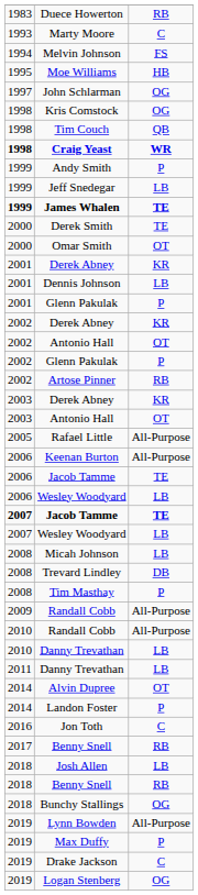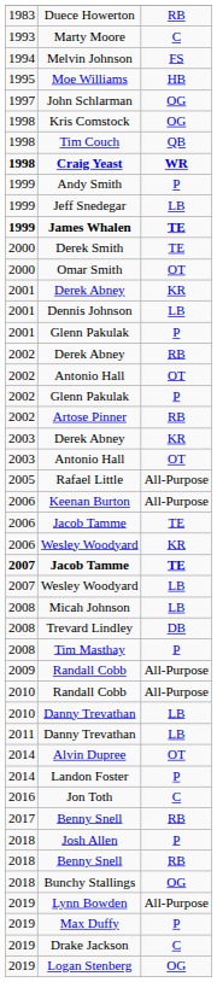 <table class="wikitable" style="text-align:center">
 <tr>
 </tr>
 <tr>
 <td>1983</td>
 <td>Duece Howerton</td>
 <td><a href='#'>RB</a></td>
 </tr>
 <tr>
 <td>1993</td>
 <td>Marty Moore</td>
 <td><a href='#'>C</a></td>
 </tr>
 <tr>
 <td>1994</td>
 <td>Melvin Johnson</td>
 <td><a href='#'>FS</a></td>
 </tr>
 <tr>
 <td>1995</td>
 <td><a href='#'>Moe Williams</a></td>
 <td><a href='#'>HB</a></td>
 </tr>
 <tr>
 <td>1997</td>
 <td>John Schlarman</td>
 <td><a href='#'>OG</a></td>
 </tr>
 <tr>
 <td>1998</td>
 <td>Kris Comstock</td>
 <td><a href='#'>OG</a></td>
 </tr>
 <tr>
 <td>1998</td>
 <td><a href='#'>Tim Couch</a></td>
 <td><a href='#'>QB</a></td>
 </tr>
 <tr>
 <td><strong>1998</strong></td>
 <td><strong><a href='#'>Craig Yeast</a></strong></td>
 <td><strong><a href='#'>WR</a></strong></td>
 </tr>
 <tr>
 <td>1999</td>
 <td>Andy Smith</td>
 <td><a href='#'>P</a></td>
 </tr>
 <tr>
 <td>1999</td>
 <td>Jeff Snedegar</td>
 <td><a href='#'>LB</a></td>
 </tr>
 <tr>
 <td><strong>1999</strong></td>
 <td><strong>James Whalen</strong></td>
 <td><strong><a href='#'>TE</a></strong></td>
 </tr>
 <tr>
 <td>2000</td>
 <td>Derek Smith</td>
 <td><a href='#'>TE</a></td>
 </tr>
 <tr>
 <td>2000</td>
 <td>Omar Smith</td>
 <td><a href='#'>OT</a></td>
 </tr>
 <tr>
 <td>2001</td>
 <td><a href='#'>Derek Abney</a></td>
 <td><a href='#'>KR</a></td>
 </tr>
 <tr>
 <td>2001</td>
 <td>Dennis Johnson</td>
 <td><a href='#'>LB</a></td>
 </tr>
 <tr>
 <td>2001</td>
 <td>Glenn Pakulak</td>
 <td><a href='#'>P</a></td>
 </tr>
 <tr>
 <td>2002</td>
 <td>Derek Abney</td>
-<td><a href='#'>KR</a></td>
+<td><a href='#'>RB</a></td>
 </tr>
 <tr>
 <td>2002</td>
 <td>Antonio Hall</td>
 <td><a href='#'>OT</a></td>
 </tr>
 <tr>
 <td>2002</td>
 <td>Glenn Pakulak</td>
 <td><a href='#'>P</a></td>
 </tr>
 <tr>
 <td>2002</td>
 <td><a href='#'>Artose Pinner</a></td>
 <td><a href='#'>RB</a></td>
 </tr>
 <tr>
 <td>2003</td>
 <td>Derek Abney</td>
 <td><a href='#'>KR</a></td>
 </tr>
 <tr>
 <td>2003</td>
 <td>Antonio Hall</td>
 <td><a href='#'>OT</a></td>
 </tr>
 <tr>
 <td>2005</td>
 <td>Rafael Little</td>
 <td>All-Purpose</td>
 </tr>
 <tr>
 <td>2006</td>
 <td><a href='#'>Keenan Burton</a></td>
 <td>All-Purpose</td>
 </tr>
 <tr>
 <td>2006</td>
 <td><a href='#'>Jacob Tamme</a></td>
 <td><a href='#'>TE</a></td>
 </tr>
 <tr>
 <td>2006</td>
 <td><a href='#'>Wesley Woodyard</a></td>
-<td><a href='#'>LB</a></td>
+<td><a href='#'>KR</a></td>
 </tr>
 <tr>
 <td><strong>2007</strong></td>
 <td><strong>Jacob Tamme</strong></td>
 <td><strong><a href='#'>TE</a></strong></td>
 </tr>
 <tr>
 <td>2007</td>
 <td>Wesley Woodyard</td>
 <td><a href='#'>LB</a></td>
 </tr>
 <tr>
 <td>2008</td>
 <td>Micah Johnson</td>
 <td><a href='#'>LB</a></td>
 </tr>
 <tr>
 <td>2008</td>
 <td>Trevard Lindley</td>
 <td><a href='#'>DB</a></td>
 </tr>
 <tr>
 <td>2008</td>
 <td><a href='#'>Tim Masthay</a></td>
 <td><a href='#'>P</a></td>
 </tr>
 <tr>
 <td>2009</td>
 <td><a href='#'>Randall Cobb</a></td>
 <td>All-Purpose</td>
 </tr>
 <tr>
 <td>2010</td>
 <td>Randall Cobb</td>
 <td>All-Purpose</td>
 </tr>
 <tr>
 <td>2010</td>
 <td><a href='#'>Danny Trevathan</a></td>
 <td><a href='#'>LB</a></td>
 </tr>
 <tr>
 <td>2011</td>
 <td>Danny Trevathan</td>
 <td><a href='#'>LB</a></td>
 </tr>
 <tr>
 <td>2014</td>
 <td><a href='#'>Alvin Dupree</a></td>
 <td><a href='#'>OT</a></td>
 </tr>
 <tr>
 <td>2014</td>
 <td>Landon Foster</td>
 <td><a href='#'>P</a></td>
 </tr>
 <tr>
 <td>2016</td>
 <td>Jon Toth</td>
 <td><a href='#'>C</a></td>
 </tr>
 <tr>
 <td>2017</td>
 <td><a href='#'>Benny Snell</a></td>
 <td><a href='#'>RB</a></td>
 </tr>
 <tr>
 <td>2018</td>
 <td><a href='#'>Josh Allen</a></td>
-<td><a href='#'>LB</a></td>
+<td><a href='#'>P</a></td>
 </tr>
 <tr>
 <td>2018</td>
 <td><a href='#'>Benny Snell</a></td>
 <td><a href='#'>RB</a></td>
 </tr>
 <tr>
 <td>2018</td>
 <td>Bunchy Stallings</td>
 <td><a href='#'>OG</a></td>
 </tr>
 <tr>
 <td>2019</td>
 <td><a href='#'>Lynn Bowden</a></td>
 <td>All-Purpose</td>
 </tr>
 <tr>
 <td>2019</td>
 <td><a href='#'>Max Duffy</a></td>
 <td><a href='#'>P</a></td>
 </tr>
 <tr>
 <td>2019</td>
 <td>Drake Jackson</td>
 <td><a href='#'>C</a></td>
 </tr>
 <tr>
 <td>2019</td>
 <td><a href='#'>Logan Stenberg</a></td>
 <td><a href='#'>OG</a></td>
 </tr>
 </table>
